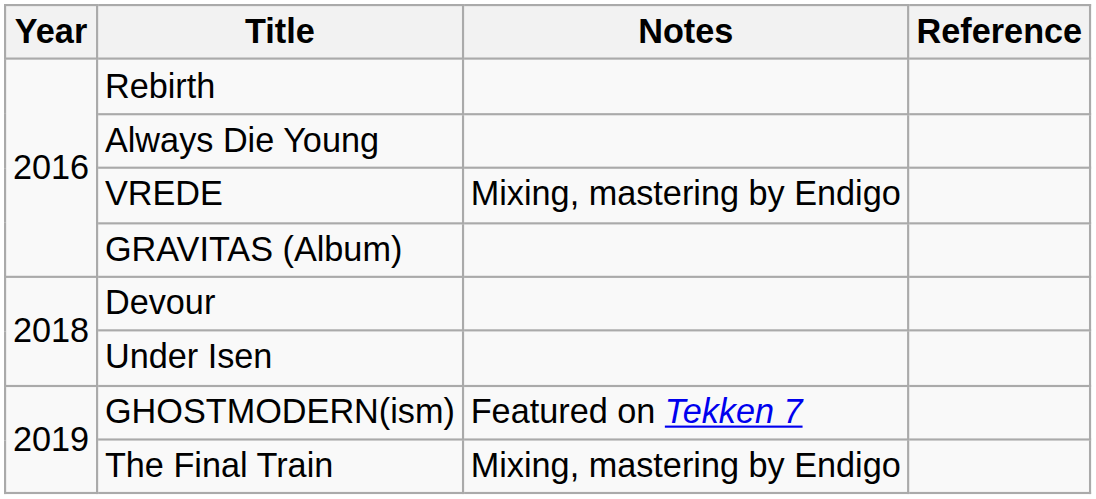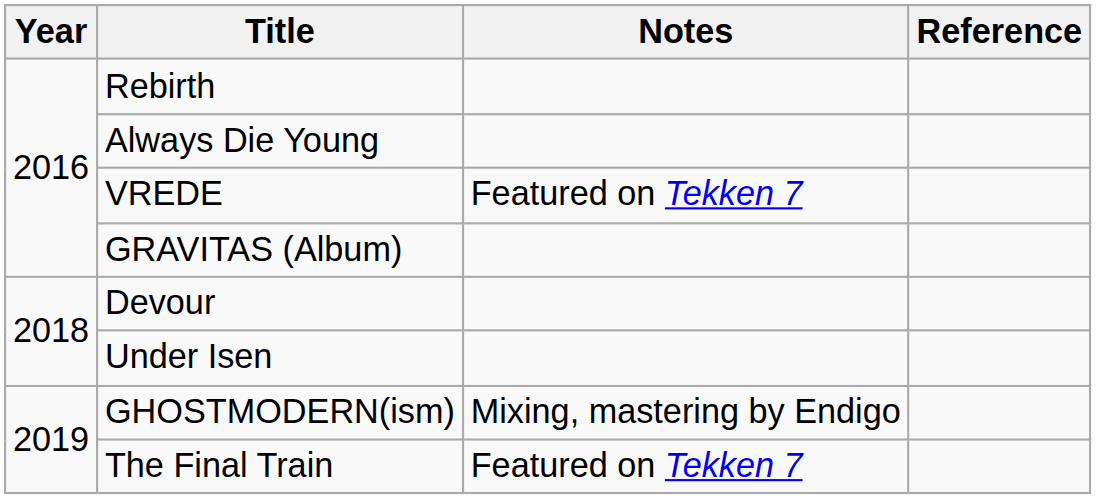 <table class="wikitable sortable">
 <tr>
 <th>Year</th>
 <th>Title</th>
 <th>Notes</th>
 <th>Reference</th>
 </tr>
 <tr>
 <td rowspan="4">2016</td>
 <td>Rebirth</td>
 <td></td>
 <td></td>
 </tr>
 <tr>
 <td>Always Die Young</td>
 <td></td>
 <td></td>
 </tr>
 <tr>
 <td>VREDE</td>
-<td>Mixing, mastering by Endigo</td>
+<td>Featured on <em><a href='#'>Tekken 7</a></em></td>
 <td></td>
 </tr>
 <tr>
 <td>GRAVITAS (Album)</td>
 <td></td>
 <td></td>
 </tr>
 <tr>
 <td rowspan="2">2018</td>
 <td>Devour</td>
 <td></td>
 <td></td>
 </tr>
 <tr>
 <td>Under Isen</td>
 <td></td>
 <td></td>
 </tr>
 <tr>
 <td rowspan="2">2019</td>
 <td>GHOSTMODERN(ism)</td>
-<td>Featured on <em><a href='#'>Tekken 7</a></em></td>
+<td>Mixing, mastering by Endigo</td>
 <td></td>
 </tr>
 <tr>
 <td>The Final Train</td>
-<td>Mixing, mastering by Endigo</td>
+<td>Featured on <em><a href='#'>Tekken 7</a></em></td>
 <td></td>
 </tr>
 </table>
